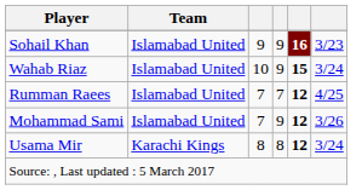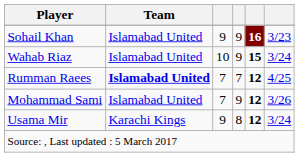 <table class="wikitable" style="text-align: center;">
 <tr>
 <th>Player</th>
 <th>Team</th>
 <th></th>
 <th></th>
 <th></th>
 <th></th>
 </tr>
 <tr>
 </tr>
 <tr>
 <td style="text-align:left"><a href='#'>Sohail Khan</a></td>
 <td style="text-align:left"><a href='#'>Islamabad United</a></td>
 <td>9</td>
 <td>9</td>
 <td style="background:maroon;color:white"><strong>16</strong></td>
 <td><a href='#'>3/23</a></td>
 </tr>
 <tr>
 <td style="text-align:left"><a href='#'>Wahab Riaz</a></td>
 <td style="text-align:left"><a href='#'>Islamabad United</a></td>
 <td>10</td>
 <td>9</td>
 <td><strong>15</strong></td>
 <td><a href='#'>3/24</a></td>
 </tr>
 <tr>
 <td style="text-align:left"><a href='#'>Rumman Raees</a></td>
-<td style="text-align:left"><a href='#'>Islamabad United</a></td>
+<td style="text-align:left"><strong><a href='#'>Islamabad United</a></strong></td>
 <td>7</td>
 <td>7</td>
 <td><strong>12</strong></td>
 <td><a href='#'>4/25</a></td>
 </tr>
 <tr>
 <td style="text-align:left"><a href='#'>Mohammad Sami</a></td>
 <td style="text-align:left"><a href='#'>Islamabad United</a></td>
 <td>7</td>
 <td>9</td>
 <td><strong>12</strong></td>
 <td><a href='#'>3/26</a></td>
 </tr>
 <tr>
 <td style="text-align:left"><a href='#'>Usama Mir</a></td>
 <td style="text-align:left"><a href='#'>Karachi Kings</a></td>
-<td>8</td>
+<td>9</td>
 <td>8</td>
 <td><strong>12</strong></td>
 <td><a href='#'>3/24</a></td>
 </tr>
 <tr>
 <td style="text-align:left" colspan="6"><small>Source: , Last updated : 5 March 2017</small></td>
 </tr>
 </table>
